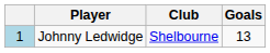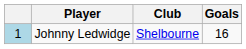 <table class="wikitable" border="1">
 <tr>
 <th width="28"></th>
 <th>Player</th>
 <th>Club</th>
 <th>Goals</th>
 </tr>
 <tr>
 <td align="center" style="background: lightblue;">1</td>
 <td>Johnny Ledwidge</td>
 <td><a href='#'>Shelbourne</a></td>
-<td align="center">13</td>
+<td align="center">16</td>
 </tr>
 </table>
